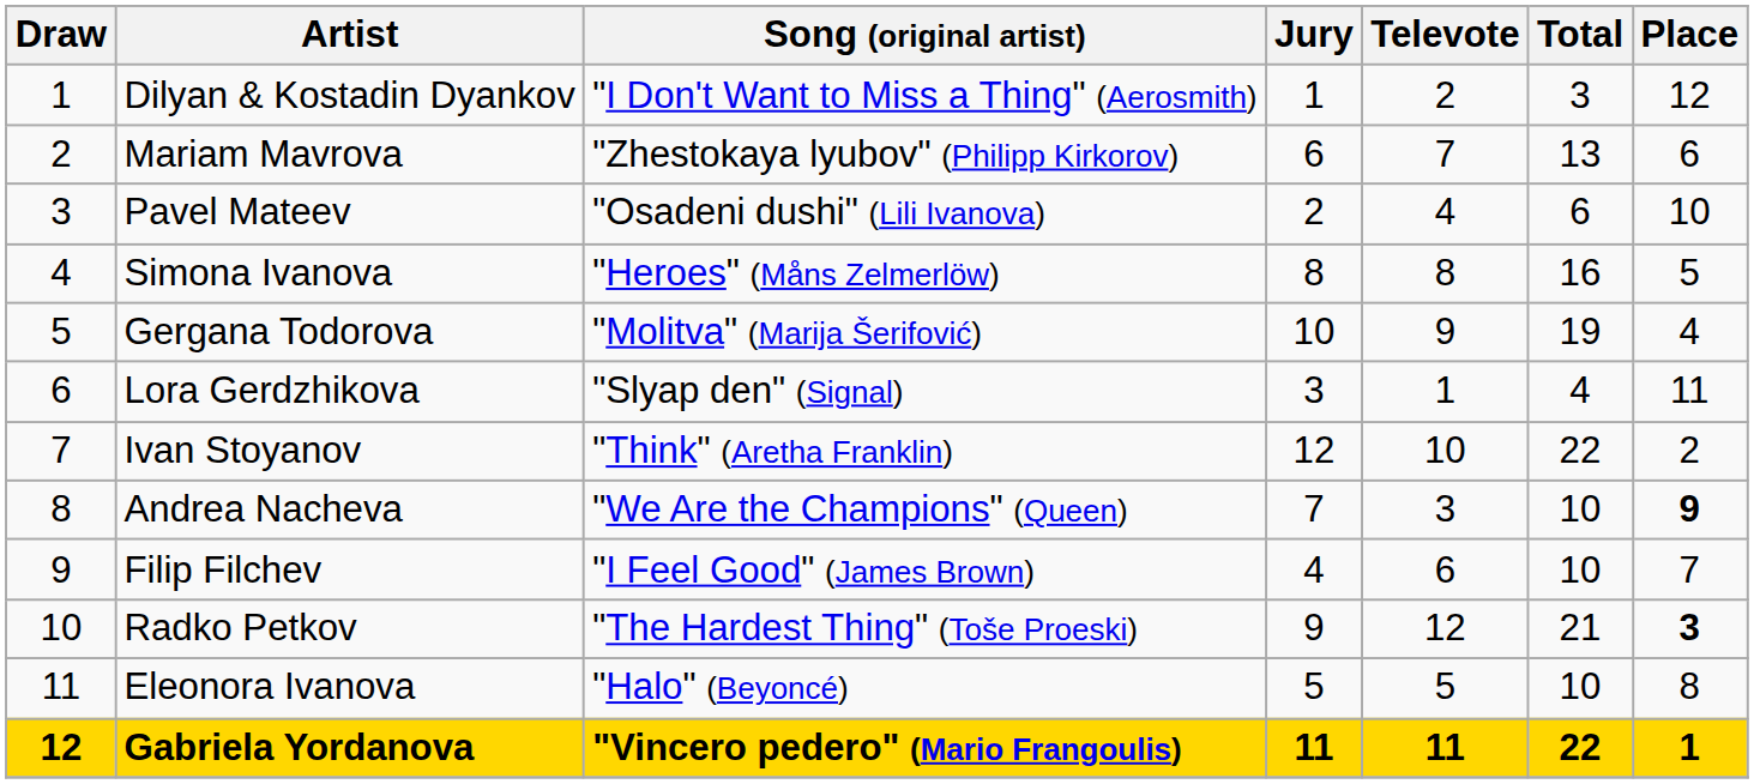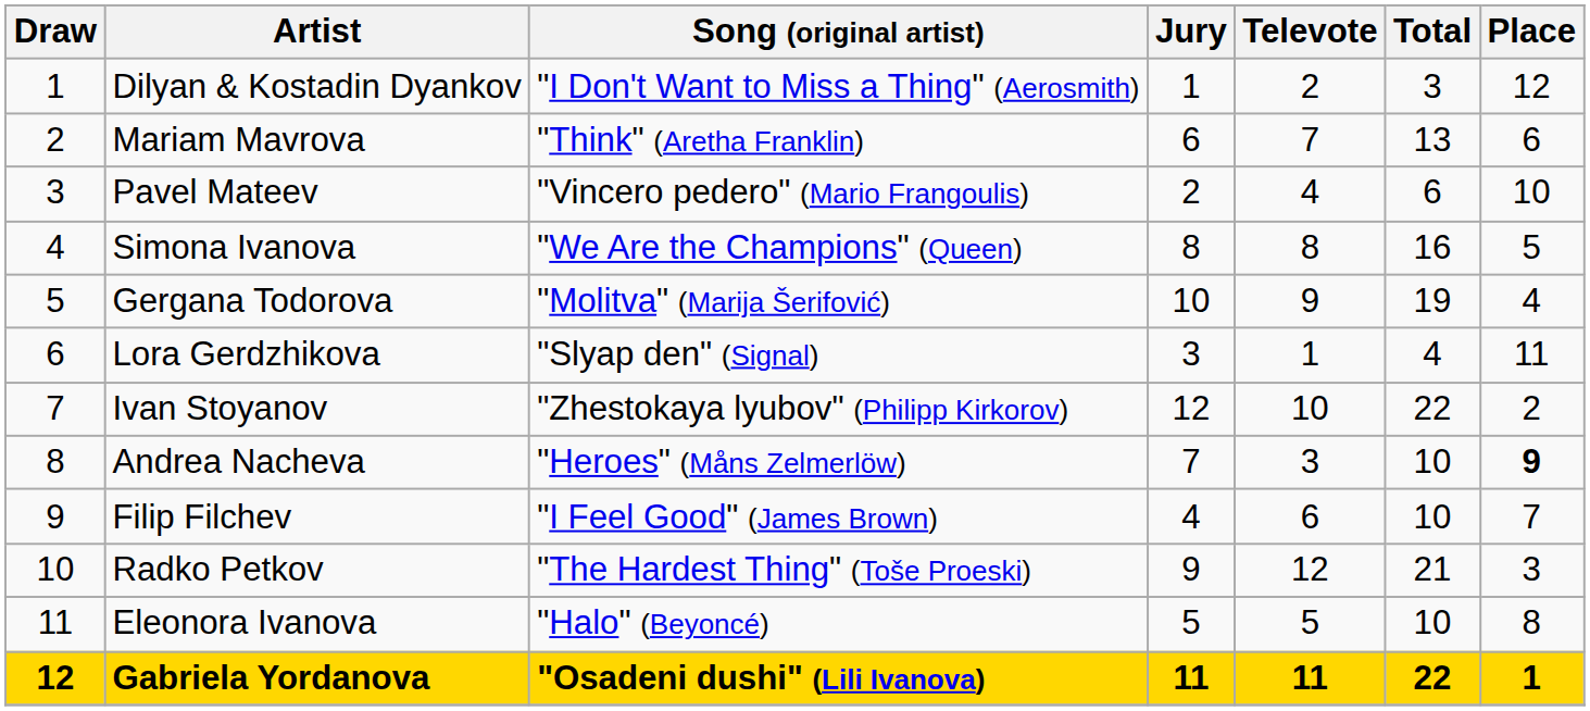 <table class="sortable wikitable" style="margin: 1em auto 1em auto; text-align:center;">
 <tr>
 <th>Draw</th>
 <th>Artist</th>
 <th>Song <small>(original artist)</small></th>
 <th>Jury</th>
 <th>Televote</th>
 <th>Total</th>
 <th>Place</th>
 </tr>
 <tr>
 <td>1</td>
 <td align="left">Dilyan & Kostadin Dyankov</td>
 <td align="left">"<a href='#'>I Don't Want to Miss a Thing</a>" <small>(<a href='#'>Aerosmith</a>)</small></td>
 <td>1</td>
 <td>2</td>
 <td>3</td>
 <td>12</td>
 </tr>
 <tr>
 <td>2</td>
 <td align="left">Mariam Mavrova</td>
-<td align="left">"Zhestokaya lyubov" <small>(<a href='#'>Philipp Kirkorov</a>)</small></td>
+<td align="left">"<a href='#'>Think</a>" <small>(<a href='#'>Aretha Franklin</a>)</small></td>
 <td>6</td>
 <td>7</td>
 <td>13</td>
 <td>6</td>
 </tr>
 <tr>
 <td>3</td>
 <td align="left">Pavel Mateev</td>
-<td align="left">"Osadeni dushi" <small>(<a href='#'>Lili Ivanova</a>)</small></td>
+<td align="left">"Vincero pedero" <small>(<a href='#'>Mario Frangoulis</a>)</small></td>
 <td>2</td>
 <td>4</td>
 <td>6</td>
 <td>10</td>
 </tr>
 <tr>
 <td>4</td>
 <td align="left">Simona Ivanova</td>
-<td align="left">"<a href='#'>Heroes</a>" <small>(<a href='#'>Måns Zelmerlöw</a>)</small></td>
+<td align="left">"<a href='#'>We Are the Champions</a>" <small>(<a href='#'>Queen</a>)</small></td>
 <td>8</td>
 <td>8</td>
 <td>16</td>
 <td>5</td>
 </tr>
 <tr>
 <td>5</td>
 <td align="left">Gergana Todorova</td>
 <td align="left">"<a href='#'>Molitva</a>" <small>(<a href='#'>Marija Šerifović</a>)</small></td>
 <td>10</td>
 <td>9</td>
 <td>19</td>
 <td>4</td>
 </tr>
 <tr>
 <td>6</td>
 <td align="left">Lora Gerdzhikova</td>
 <td align="left">"Slyap den" <small>(<a href='#'>Signal</a>)</small></td>
 <td>3</td>
 <td>1</td>
 <td>4</td>
 <td>11</td>
 </tr>
 <tr>
 <td>7</td>
 <td align="left">Ivan Stoyanov</td>
-<td align="left">"<a href='#'>Think</a>" <small>(<a href='#'>Aretha Franklin</a>)</small></td>
+<td align="left">"Zhestokaya lyubov" <small>(<a href='#'>Philipp Kirkorov</a>)</small></td>
 <td>12</td>
 <td>10</td>
 <td>22</td>
 <td>2</td>
 </tr>
 <tr>
 <td>8</td>
 <td align="left">Andrea Nacheva</td>
-<td align="left">"<a href='#'>We Are the Champions</a>" <small>(<a href='#'>Queen</a>)</small></td>
+<td align="left">"<a href='#'>Heroes</a>" <small>(<a href='#'>Måns Zelmerlöw</a>)</small></td>
 <td>7</td>
 <td>3</td>
 <td>10</td>
 <td><strong>9</strong></td>
 </tr>
 <tr>
 <td>9</td>
 <td align="left">Filip Filchev</td>
 <td align="left">"<a href='#'>I Feel Good</a>" <small>(<a href='#'>James Brown</a>)</small></td>
 <td>4</td>
 <td>6</td>
 <td>10</td>
 <td>7</td>
 </tr>
 <tr>
 <td>10</td>
 <td align="left">Radko Petkov</td>
 <td align="left">"<a href='#'>The Hardest Thing</a>" <small>(<a href='#'>Toše Proeski</a>)</small></td>
 <td>9</td>
 <td>12</td>
 <td>21</td>
-<td><strong>3</strong></td>
+<td>3</td>
 </tr>
 <tr>
 <td>11</td>
 <td align="left">Eleonora Ivanova</td>
 <td align="left">"<a href='#'>Halo</a>" <small>(<a href='#'>Beyoncé</a>)</small></td>
 <td>5</td>
 <td>5</td>
 <td>10</td>
 <td>8</td>
 </tr>
 <tr style="font-weight: bold; background: gold;">
 <td>12</td>
 <td align="left">Gabriela Yordanova</td>
-<td align="left">"Vincero pedero" <small>(<a href='#'>Mario Frangoulis</a>)</small></td>
+<td align="left">"Osadeni dushi" <small>(<a href='#'>Lili Ivanova</a>)</small></td>
 <td>11</td>
 <td>11</td>
 <td>22</td>
 <td>1</td>
 </tr>
 <tr>
 </tr>
 </table>
